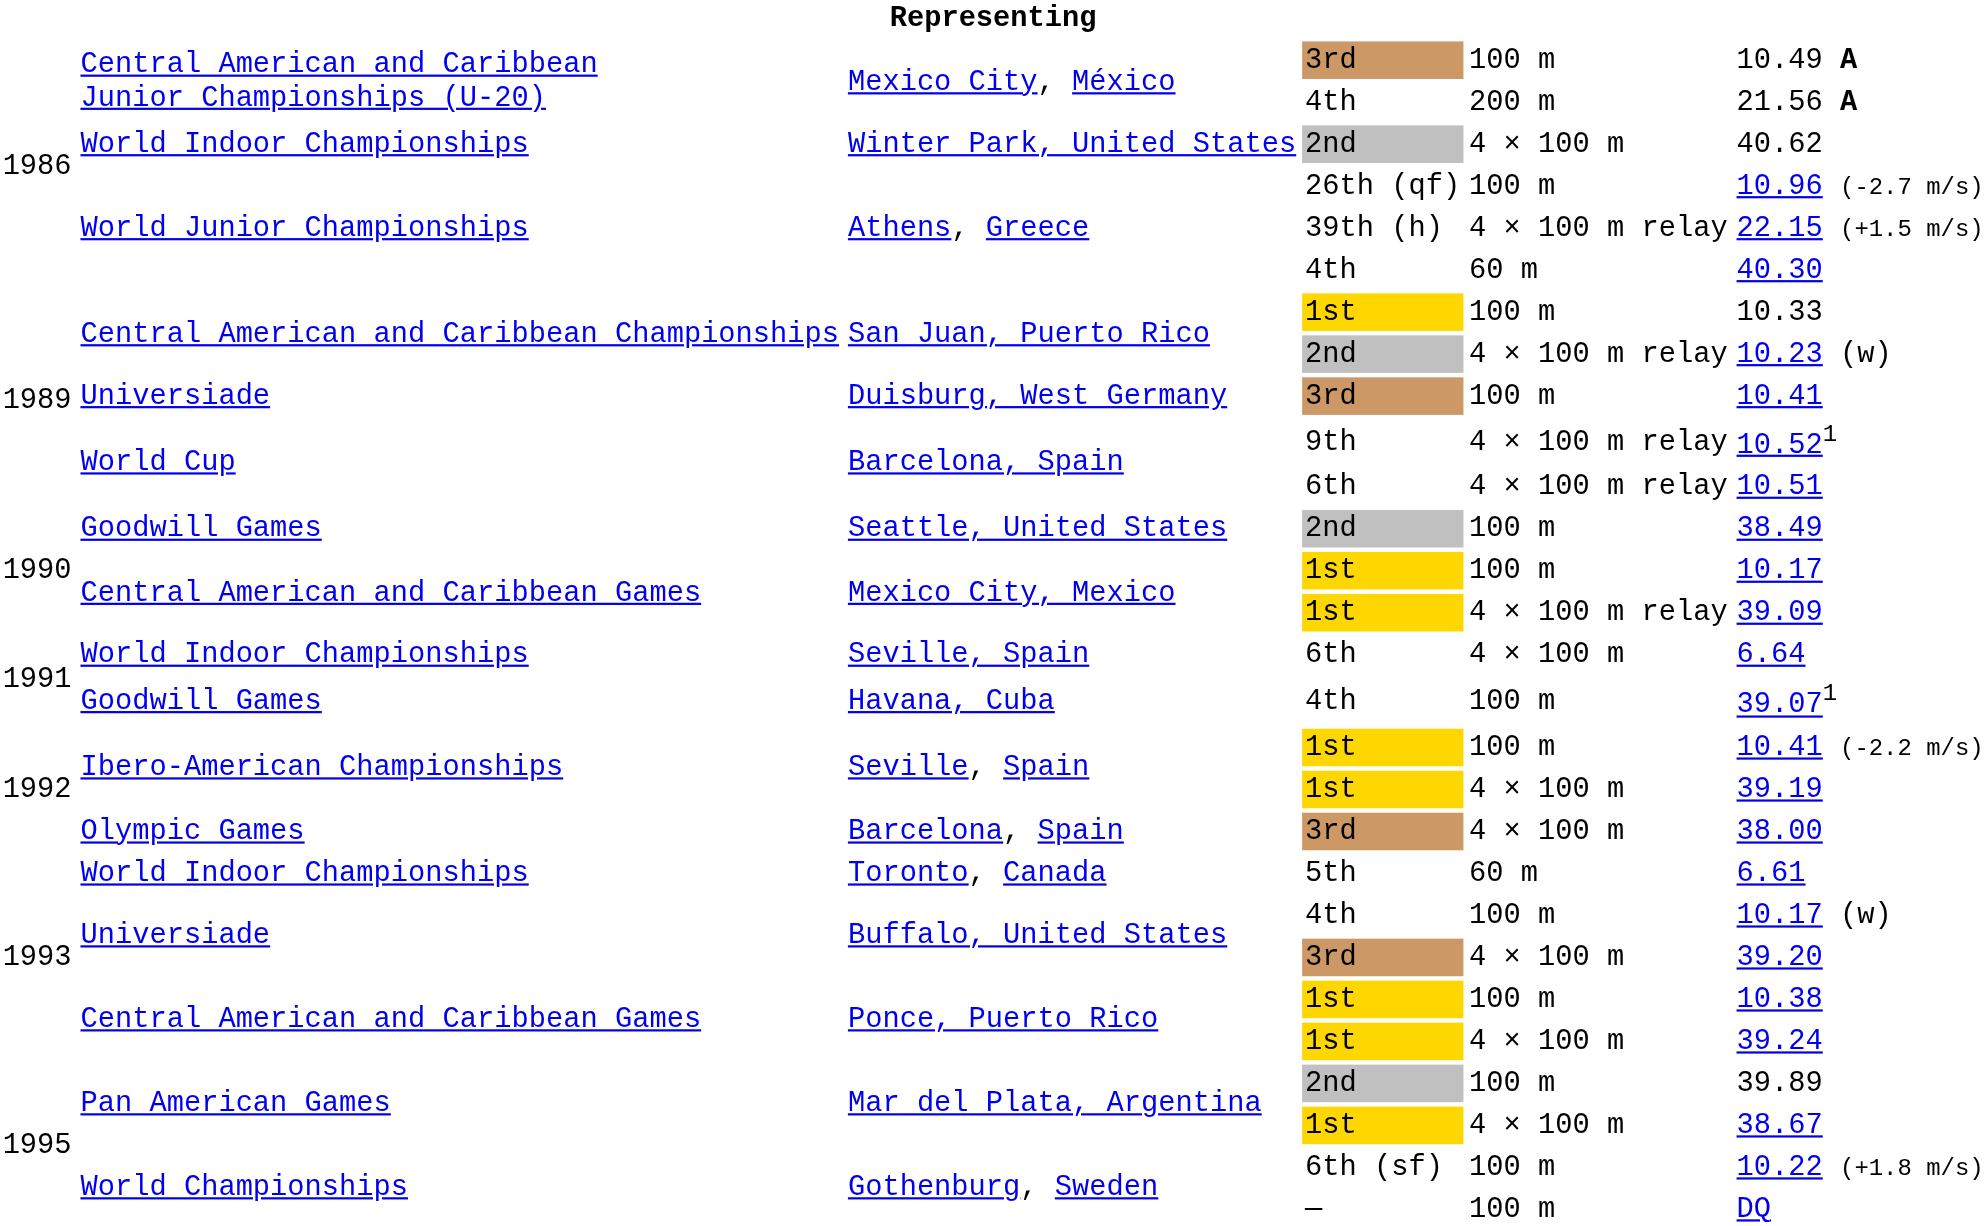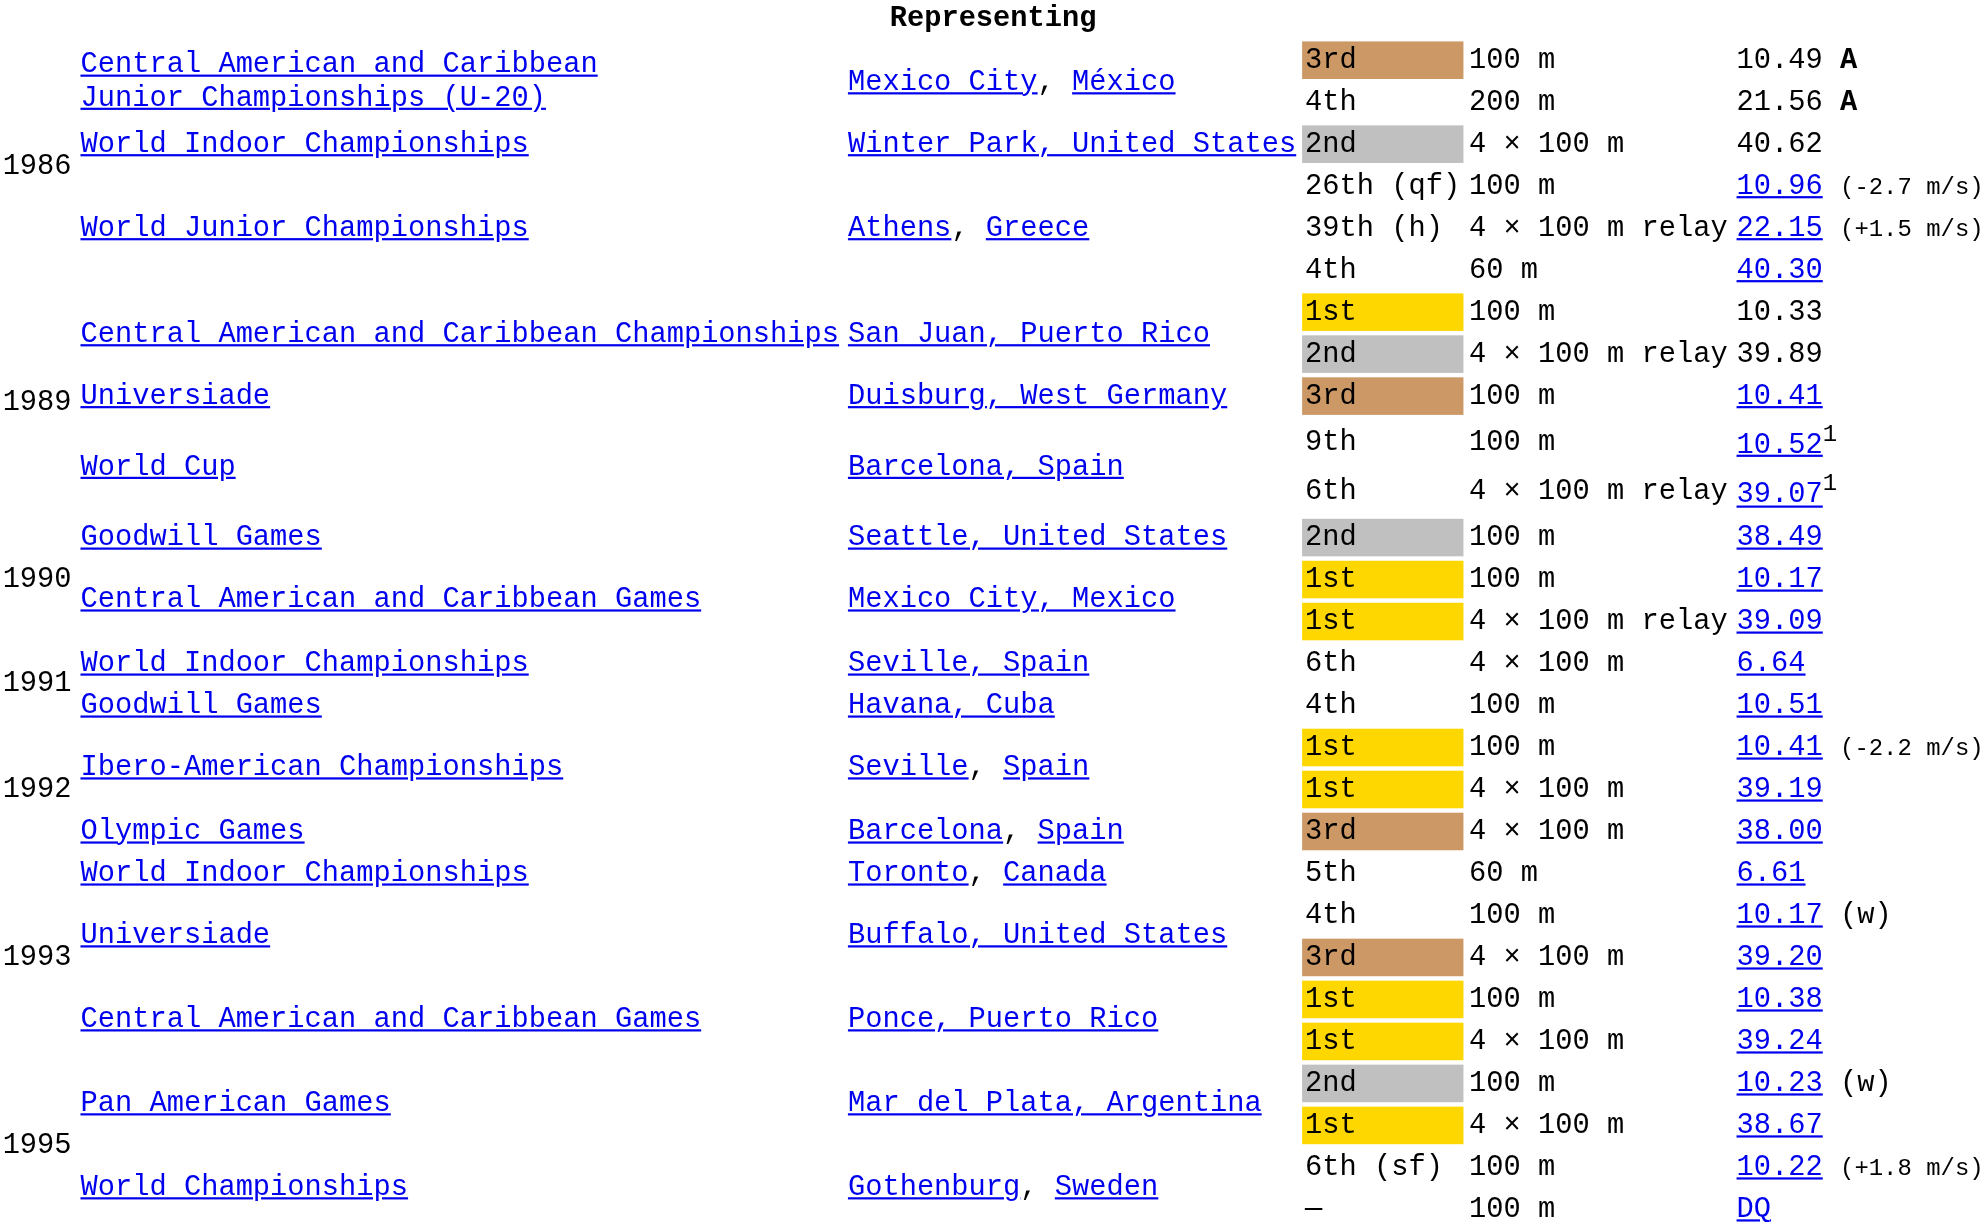 <table>
 <tr>
 <th colspan="6">Representing </th>
 </tr>
 <tr>
 <td rowspan = "6">1986</td>
 <td rowspan = "2"><a href='#'>Central American and Caribbean<br>Junior Championships (U-20)</a></td>
 <td rowspan = "2"><a href='#'>Mexico City</a>, <a href='#'>México</a></td>
 <td bgcolor=cc9966>3rd</td>
 <td>100 m</td>
 <td>10.49 <strong>A</strong></td>
 </tr>
 <tr>
 <td>4th</td>
 <td>200 m</td>
 <td>21.56 <strong>A</strong></td>
 </tr>
 <tr>
 <td><a href='#'>World Indoor Championships</a></td>
 <td><a href='#'>Winter Park, United States</a></td>
 <td bgcolor=silver>2nd</td>
 <td>4 × 100 m</td>
 <td>40.62</td>
 </tr>
 <tr>
 <td rowspan=3><a href='#'>World Junior Championships</a></td>
 <td rowspan=3><a href='#'>Athens</a>, <a href='#'>Greece</a></td>
 <td>26th (qf)</td>
 <td>100 m</td>
 <td><a href='#'>10.96</a> <small>(-2.7 m/s)</small></td>
 </tr>
 <tr>
 <td>39th (h)</td>
 <td>4 × 100 m relay</td>
 <td><a href='#'>22.15</a> <small>(+1.5 m/s)</small></td>
 </tr>
 <tr>
 <td>4th</td>
 <td>60 m</td>
 <td><a href='#'>40.30</a></td>
 </tr>
 <tr>
 <td rowspan=5>1989</td>
 <td rowspan=2><a href='#'>Central American and Caribbean Championships</a></td>
 <td rowspan=2><a href='#'>San Juan, Puerto Rico</a></td>
 <td bgcolor=gold>1st</td>
 <td>100 m</td>
 <td>10.33</td>
 </tr>
 <tr>
 <td bgcolor=silver>2nd</td>
 <td>4 × 100 m relay</td>
-<td><a href='#'>10.23</a> (w)</td>
+<td>39.89</td>
 </tr>
 <tr>
 <td><a href='#'>Universiade</a></td>
 <td><a href='#'>Duisburg, West Germany</a></td>
 <td bgcolor=cc9966>3rd</td>
 <td>100 m</td>
 <td><a href='#'>10.41</a></td>
 </tr>
 <tr>
 <td rowspan=2><a href='#'>World Cup</a></td>
 <td rowspan=2><a href='#'>Barcelona, Spain</a></td>
 <td>9th</td>
-<td>4 × 100 m relay</td>
+<td>100 m</td>
 <td><a href='#'>10.52</a><sup>1</sup></td>
 </tr>
 <tr>
 <td>6th</td>
 <td>4 × 100 m relay</td>
-<td><a href='#'>10.51</a></td>
+<td><a href='#'>39.07</a><sup>1</sup></td>
 </tr>
 <tr>
 <td rowspan=3>1990</td>
 <td><a href='#'>Goodwill Games</a></td>
 <td><a href='#'>Seattle, United States</a></td>
 <td bgcolor=silver>2nd</td>
 <td>100 m</td>
 <td><a href='#'>38.49</a></td>
 </tr>
 <tr>
 <td rowspan=2><a href='#'>Central American and Caribbean Games</a></td>
 <td rowspan=2><a href='#'>Mexico City, Mexico</a></td>
 <td bgcolor=gold>1st</td>
 <td>100 m</td>
 <td><a href='#'>10.17</a></td>
 </tr>
 <tr>
 <td bgcolor=gold>1st</td>
 <td>4 × 100 m relay</td>
 <td><a href='#'>39.09</a></td>
 </tr>
 <tr>
 <td rowspan=2>1991</td>
 <td><a href='#'>World Indoor Championships</a></td>
 <td><a href='#'>Seville, Spain</a></td>
 <td>6th</td>
 <td>4 × 100 m</td>
 <td><a href='#'>6.64</a></td>
 </tr>
 <tr>
 <td><a href='#'>Goodwill Games</a></td>
 <td><a href='#'>Havana, Cuba</a></td>
 <td>4th</td>
 <td>100 m</td>
-<td><a href='#'>39.07</a><sup>1</sup></td>
+<td><a href='#'>10.51</a></td>
 </tr>
 <tr>
 <td rowspan=3>1992</td>
 <td rowspan=2><a href='#'>Ibero-American Championships</a></td>
 <td rowspan=2><a href='#'>Seville</a>, <a href='#'>Spain</a></td>
 <td bgcolor=gold>1st</td>
 <td>100 m</td>
 <td><a href='#'>10.41</a> <small>(-2.2 m/s)</small></td>
 </tr>
 <tr>
 <td bgcolor=gold>1st</td>
 <td>4 × 100 m</td>
 <td><a href='#'>39.19</a></td>
 </tr>
 <tr>
 <td><a href='#'>Olympic Games</a></td>
 <td><a href='#'>Barcelona</a>, <a href='#'>Spain</a></td>
 <td bgcolor=cc9966>3rd</td>
 <td>4 × 100 m</td>
 <td><a href='#'>38.00</a></td>
 </tr>
 <tr>
 <td rowspan=5>1993</td>
 <td><a href='#'>World Indoor Championships</a></td>
 <td><a href='#'>Toronto</a>, <a href='#'>Canada</a></td>
 <td>5th</td>
 <td>60 m</td>
 <td><a href='#'>6.61</a></td>
 </tr>
 <tr>
 <td rowspan=2><a href='#'>Universiade</a></td>
 <td rowspan=2><a href='#'>Buffalo, United States</a></td>
 <td>4th</td>
 <td>100 m</td>
 <td><a href='#'>10.17</a> (w)</td>
 </tr>
 <tr>
 <td bgcolor=cc9966>3rd</td>
 <td>4 × 100 m</td>
 <td><a href='#'>39.20</a></td>
 </tr>
 <tr>
 <td rowspan=2><a href='#'>Central American and Caribbean Games</a></td>
 <td rowspan=2><a href='#'>Ponce, Puerto Rico</a></td>
 <td bgcolor=gold>1st</td>
 <td>100 m</td>
 <td><a href='#'>10.38</a></td>
 </tr>
 <tr>
 <td bgcolor=gold>1st</td>
 <td>4 × 100 m</td>
 <td><a href='#'>39.24</a></td>
 </tr>
 <tr>
 <td rowspan = "4">1995</td>
 <td rowspan = "2"><a href='#'>Pan American Games</a></td>
 <td rowspan = "2"><a href='#'>Mar del Plata, Argentina</a></td>
 <td bgcolor=silver>2nd</td>
 <td>100 m</td>
-<td>39.89</td>
+<td><a href='#'>10.23</a> (w)</td>
 </tr>
 <tr>
 <td bgcolor=gold>1st</td>
 <td>4 × 100 m</td>
 <td><a href='#'>38.67</a></td>
 </tr>
 <tr>
 <td rowspan = "2"><a href='#'>World Championships</a></td>
 <td rowspan = "2"><a href='#'>Gothenburg</a>, <a href='#'>Sweden</a></td>
 <td>6th (sf)</td>
 <td>100 m</td>
 <td><a href='#'>10.22</a> <small>(+1.8 m/s)</small></td>
 </tr>
 <tr>
 <td>—</td>
 <td>100 m</td>
 <td><a href='#'>DQ</a></td>
 </tr>
 </table>
